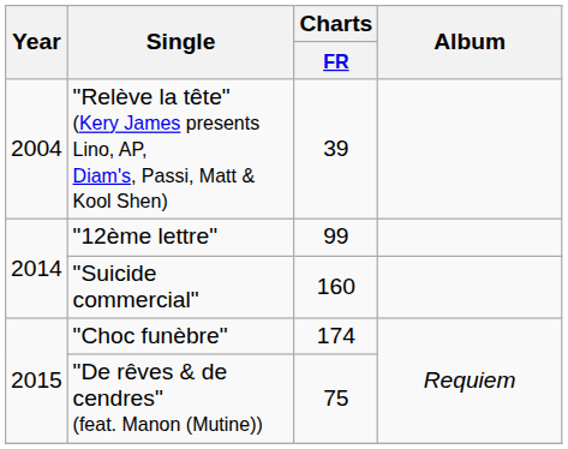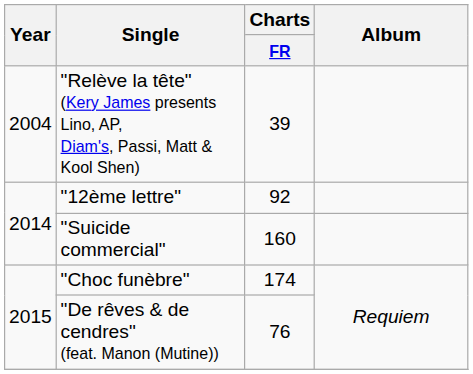 <table class="wikitable">
 <tr>
 <th align="center" rowspan="2" width="10">Year</th>
 <th align="left" rowspan="2" width="150">Single</th>
 <th align="center" colspan="1">Charts</th>
 <th align="left" rowspan="2" width="120">Album</th>
 </tr>
 <tr>
 <th width="20"><small><a href='#'>FR</a></small><br></th>
 </tr>
 <tr>
 <td>2004</td>
 <td>"Relève la tête" <br><small>(<a href='#'>Kery James</a> presents Lino, AP,<br> <a href='#'>Diam's</a>, Passi, Matt & Kool Shen)</small></td>
 <td align="center">39</td>
 <td align="center"></td>
 </tr>
 <tr>
 <td rowspan=2>2014</td>
 <td>"12ème lettre"</td>
-<td align="center">99</td>
+<td align="center">92</td>
 <td align="center"></td>
 </tr>
 <tr>
 <td>"Suicide commercial"</td>
 <td align="center">160</td>
 <td align="center"></td>
 </tr>
 <tr>
 <td rowspan=2>2015</td>
 <td>"Choc funèbre"</td>
 <td align="center">174</td>
 <td align="center" rowspan=2><em>Requiem</em></td>
 </tr>
 <tr>
 <td>"De rêves & de cendres"<br><small>(feat. Manon (Mutine))</small></td>
-<td align="center">75</td>
+<td align="center">76</td>
 </tr>
 <tr>
 </tr>
 </table>
